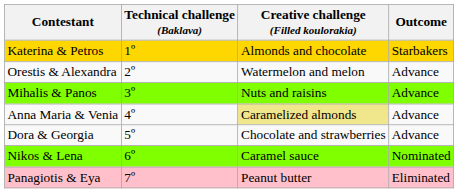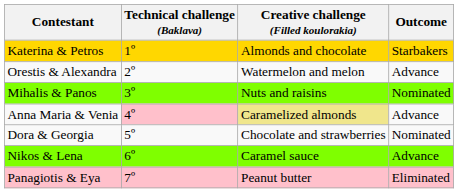 <table class="wikitable" text-"align:center">
 <tr>
 <th>Contestant</th>
 <th>Technical challenge<br><small><em>(Baklava)</em></small></th>
 <th>Creative challenge<br><small><em>(Filled koulorakia)</em></small></th>
 <th><strong>Outcome</strong></th>
 </tr>
 <tr style="background:gold">
 <td>Katerina & Petros</td>
 <td>1º</td>
 <td>Almonds and chocolate</td>
 <td>Starbakers</td>
 </tr>
 <tr>
 <td>Orestis & Alexandra</td>
 <td>2º</td>
 <td>Watermelon and melon</td>
 <td>Advance</td>
 </tr>
 <tr style="background:chartreuse">
 <td>Mihalis & Panos</td>
 <td>3º</td>
 <td>Nuts and raisins</td>
-<td>Advance</td>
+<td>Nominated</td>
 </tr>
 <tr>
 <td>Anna Maria & Venia</td>
-<td>4º</td>
+<td style="background: pink;">4º</td>
 <td style="background: khaki;">Caramelized almonds</td>
 <td>Advance</td>
 </tr>
 <tr>
 <td>Dora & Georgia</td>
 <td>5º</td>
 <td>Chocolate and strawberries</td>
-<td>Advance</td>
+<td>Nominated</td>
 </tr>
 <tr style="background:chartreuse">
 <td>Nikos & Lena</td>
 <td>6º</td>
 <td>Caramel sauce</td>
-<td>Nominated</td>
+<td>Advance</td>
 </tr>
 <tr style="background:pink">
 <td>Panagiotis & Eya</td>
 <td>7º</td>
 <td>Peanut butter</td>
 <td>Eliminated</td>
 </tr>
 </table>
